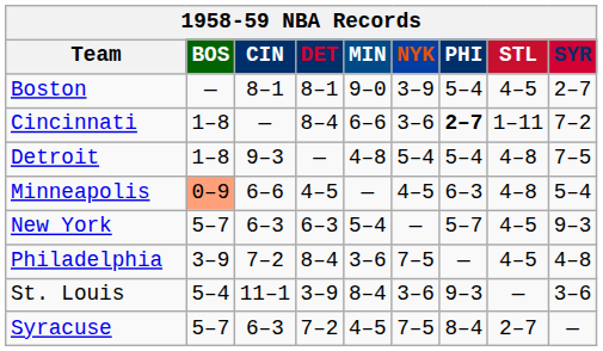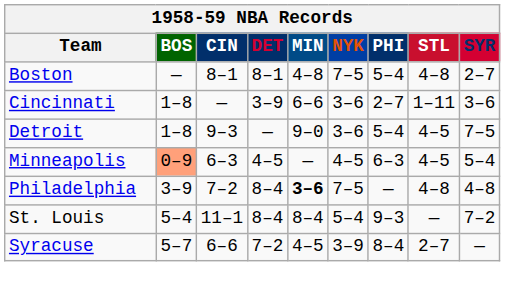 <table class="wikitable" style="font-size:95%; text-align:center;">
 <tr>
 <th colspan=9>1958-59 NBA Records</th>
 </tr>
 <tr>
 <th width=100>Team</th>
 <th style="background:#006400;color:#FFFFFF;width=35">BOS</th>
 <th style="background:#012F6B;color:#FFFFFF;width=35">CIN</th>
 <th style="background:#012F6B;color:#D40032;width=35">DET</th>
 <th style="background:#004B87;color:#FFFFFF;width=35">MIN</th>
 <th style="background:#003EA4;color:#E45206;width=35">NYK</th>
 <th style="background:#012F6B;color:#FFFFFF;width=35">PHI</th>
 <th style="background:#C90F2E;color:#FFFFFF;width=35">STL</th>
 <th style="background:#D40032;color:#022E6B;width=35">SYR</th>
 </tr>
 <tr>
 <td style="text-align:left;"><a href='#'>Boston</a></td>
 <td>—</td>
 <td>8–1</td>
 <td>8–1</td>
-<td>9–0</td>
-<td>3–9</td>
+<td>4–8</td>
+<td>7–5</td>
 <td>5–4</td>
-<td>4–5</td>
+<td>4–8</td>
 <td>2–7</td>
 </tr>
 <tr>
 <td style="text-align:left;"><a href='#'>Cincinnati</a></td>
 <td>1–8</td>
 <td>—</td>
-<td>8–4</td>
+<td>3–9</td>
 <td>6–6</td>
 <td>3–6</td>
-<td><strong>2–7</strong></td>
+<td>2–7</td>
 <td>1–11</td>
-<td>7–2</td>
+<td>3–6</td>
 </tr>
 <tr>
 <td style="text-align:left;"><a href='#'>Detroit</a></td>
 <td>1–8</td>
 <td>9–3</td>
 <td>—</td>
-<td>4–8</td>
+<td>9–0</td>
+<td>3–6</td>
 <td>5–4</td>
-<td>5–4</td>
-<td>4–8</td>
+<td>4–5</td>
 <td>7–5</td>
 </tr>
 <tr>
 <td style="text-align:left;"><a href='#'>Minneapolis</a></td>
 <td style="background: lightsalmon;">0–9</td>
-<td>6–6</td>
+<td>6–3</td>
 <td>4–5</td>
 <td>—</td>
 <td>4–5</td>
 <td>6–3</td>
-<td>4–8</td>
+<td>4–5</td>
 <td>5–4</td>
-</tr>
-<tr>
-<td style="text-align:left;"><a href='#'>New York</a></td>
-<td>5–7</td>
-<td>6–3</td>
-<td>6–3</td>
-<td>5–4</td>
-<td>—</td>
-<td>5–7</td>
-<td>4–5</td>
-<td>9–3</td>
 </tr>
 <tr>
 <td style="text-align:left;"><a href='#'>Philadelphia</a></td>
 <td>3–9</td>
 <td>7–2</td>
 <td>8–4</td>
-<td>3–6</td>
+<td><strong>3–6</strong></td>
 <td>7–5</td>
 <td>—</td>
-<td>4–5</td>
+<td>4–8</td>
 <td>4–8</td>
 </tr>
 <tr>
 <td style="text-align:left;">St. Louis</td>
 <td>5–4</td>
 <td>11–1</td>
-<td>3–9</td>
 <td>8–4</td>
-<td>3–6</td>
+<td>8–4</td>
+<td>5–4</td>
 <td>9–3</td>
 <td>—</td>
-<td>3–6</td>
+<td>7–2</td>
 </tr>
 <tr>
 <td style="text-align:left;"><a href='#'>Syracuse</a></td>
 <td>5–7</td>
-<td>6–3</td>
+<td>6–6</td>
 <td>7–2</td>
 <td>4–5</td>
-<td>7–5</td>
+<td>3–9</td>
 <td>8–4</td>
 <td>2–7</td>
 <td>—</td>
 </tr>
 </table>
